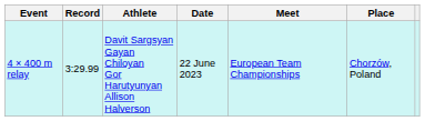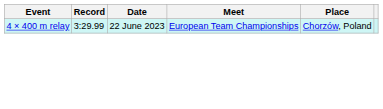 <table class="wikitable" style="font-size:95%; width: 100%;">
 <tr>
 <th>Event</th>
 <th>Record</th>
-<th>Athlete</th>
 <th>Date</th>
 <th>Meet</th>
 <th>Place</th>
 <th></th>
 </tr>
 <tr bgcolor="#CEF6F5">
 <td><a href='#'>4 × 400 m relay</a></td>
 <td>3:29.99</td>
-<td><br><a href='#'>Davit Sargsyan</a><br><a href='#'>Gayan Chiloyan</a><br><a href='#'>Gor Harutyunyan</a><br><a href='#'>Allison Halverson</a></td>
 <td>22 June 2023</td>
 <td><a href='#'>European Team Championships</a></td>
 <td><a href='#'>Chorzów</a>, Poland</td>
 <td></td>
 </tr>
 </table>
